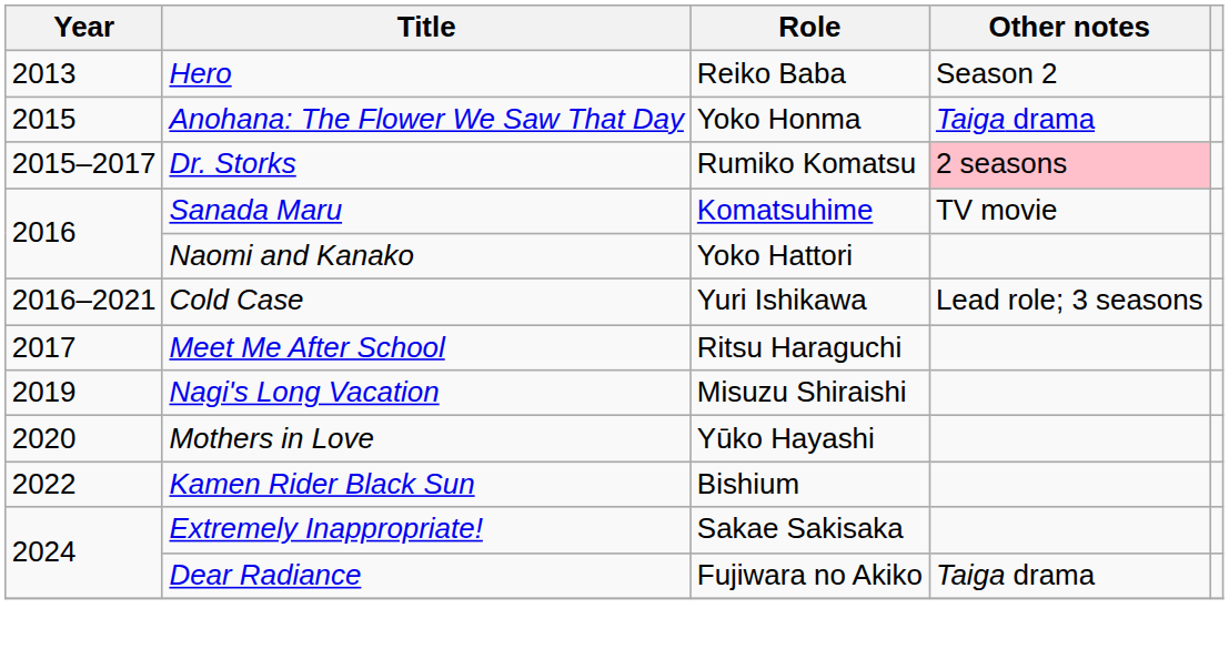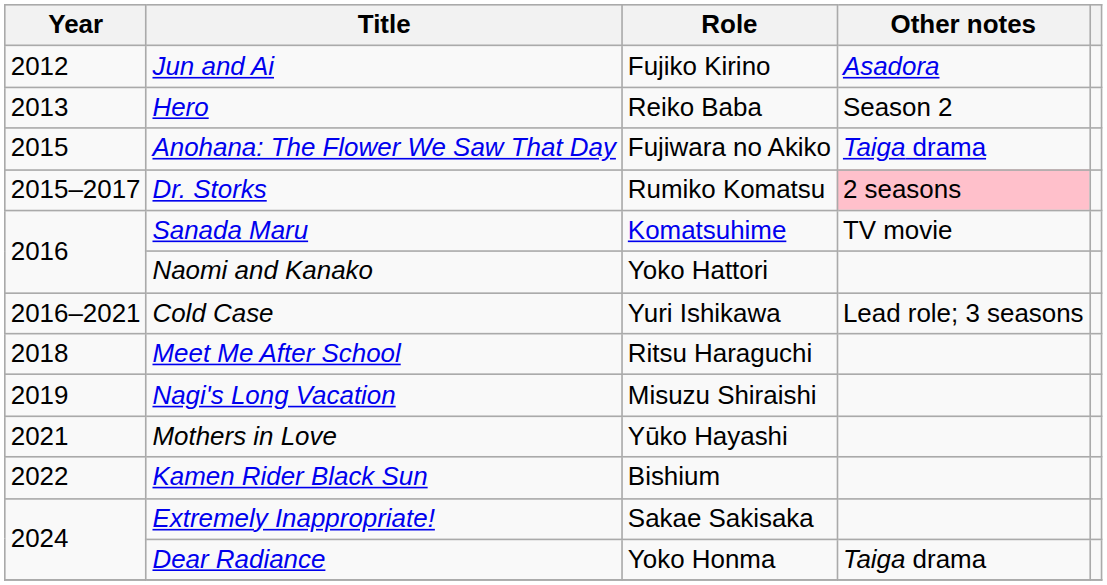 <table class="wikitable">
 <tr>
 <th>Year</th>
 <th>Title</th>
 <th>Role</th>
 <th>Other notes</th>
 <th></th>
+</tr>
+<tr>
+<td>2012</td>
+<td><em><a href='#'>Jun and Ai</a></em></td>
+<td>Fujiko Kirino</td>
+<td><em><a href='#'>Asadora</a></em></td>
+<td></td>
 </tr>
 <tr>
 <td>2013</td>
 <td><em><a href='#'>Hero</a></em></td>
 <td>Reiko Baba</td>
 <td>Season 2</td>
 <td></td>
 </tr>
 <tr>
 <td>2015</td>
 <td><em><a href='#'>Anohana: The Flower We Saw That Day</a></em></td>
-<td>Yoko Honma</td>
+<td>Fujiwara no Akiko</td>
 <td><a href='#'><em>Taiga</em> drama</a></td>
 <td></td>
 </tr>
 <tr>
 <td>2015–2017</td>
 <td><em><a href='#'>Dr. Storks</a></em></td>
 <td>Rumiko Komatsu</td>
 <td style="background: pink;">2 seasons</td>
 <td></td>
 </tr>
 <tr>
 <td rowspan="2">2016</td>
 <td><em><a href='#'>Sanada Maru</a></em></td>
 <td><a href='#'>Komatsuhime</a></td>
 <td>TV movie</td>
 <td></td>
 </tr>
 <tr>
 <td><em>Naomi and Kanako</em></td>
 <td>Yoko Hattori</td>
 <td></td>
 <td></td>
 </tr>
 <tr>
 <td>2016–2021</td>
 <td><em>Cold Case</em></td>
 <td>Yuri Ishikawa</td>
 <td>Lead role; 3 seasons</td>
 <td></td>
 </tr>
 <tr>
-<td>2017</td>
+<td>2018</td>
 <td><em><a href='#'>Meet Me After School</a></em></td>
 <td>Ritsu Haraguchi</td>
 <td></td>
 <td></td>
 </tr>
 <tr>
 <td>2019</td>
 <td><em><a href='#'>Nagi's Long Vacation</a></em></td>
 <td>Misuzu Shiraishi</td>
 <td></td>
 <td></td>
 </tr>
 <tr>
-<td>2020</td>
+<td>2021</td>
 <td><em>Mothers in Love</em></td>
 <td>Yūko Hayashi</td>
 <td></td>
 <td></td>
 </tr>
 <tr>
 <td>2022</td>
 <td><em><a href='#'>Kamen Rider Black Sun</a></em></td>
 <td>Bishium</td>
 <td></td>
 <td></td>
 </tr>
 <tr>
 <td rowspan="2">2024</td>
 <td><em><a href='#'>Extremely Inappropriate!</a></em></td>
 <td>Sakae Sakisaka</td>
 <td></td>
 <td></td>
 </tr>
 <tr>
 <td><em><a href='#'>Dear Radiance</a></em></td>
-<td>Fujiwara no Akiko</td>
+<td>Yoko Honma</td>
 <td><em>Taiga</em> drama</td>
 <td></td>
 </tr>
 <tr>
 </tr>
 </table>
